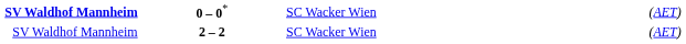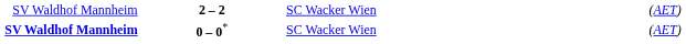 <table width=100% cellspacing=1>
 <tr>
 <th width=25%></th>
 <th width=10%></th>
 <th width=25%></th>
 <th></th>
 </tr>
 <tr style=font-size:90%>
+<td align=right><a href='#'>SV Waldhof Mannheim</a></td>
+<td align=center><strong>2 – 2</strong></td>
+<td><a href='#'>SC Wacker Wien</a></td>
+<td><em>(<a href='#'>AET</a>)</em></td>
+</tr>
+<tr style=font-size:90%>
 <td align=right><strong><a href='#'>SV Waldhof Mannheim</a></strong></td>
 <td align=center><strong>0 – 0</strong><sup>*</sup></td>
 <td><a href='#'>SC Wacker Wien</a></td>
 <td><em>(<a href='#'>AET</a>)</em></td>
 </tr>
-<tr style=font-size:90%>
-<td align=right><a href='#'>SV Waldhof Mannheim</a></td>
-<td align=center><strong>2 – 2</strong></td>
-<td><a href='#'>SC Wacker Wien</a></td>
-<td><em>(<a href='#'>AET</a>)</em></td>
-</tr>
 </table>
